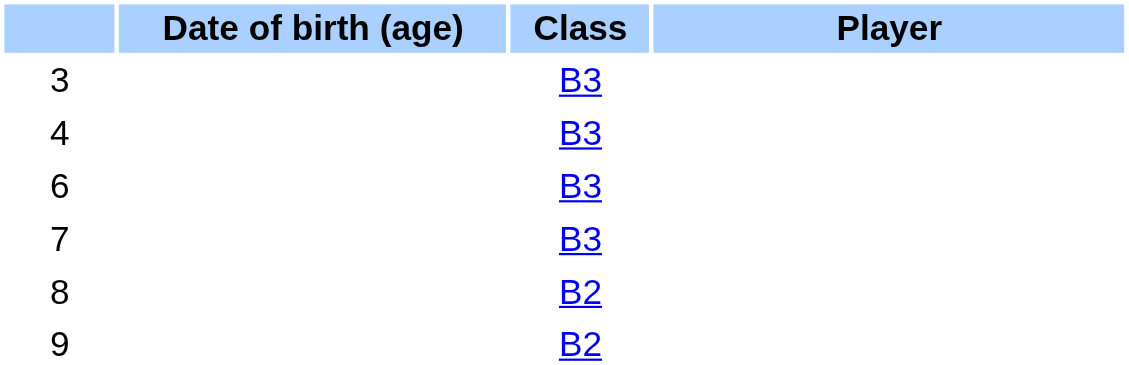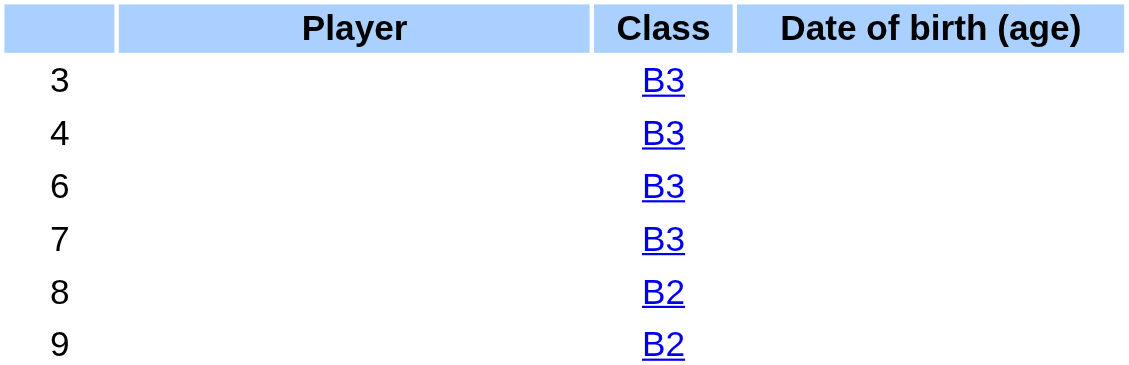 <table class="sortable" border="0" cellspacing="2" cellpadding="2">
 <tr style="background-color:#AAD0FF">
 <th width=8%></th>
+<th width=34%>Player</th>
+<th width=10%>Class</th>
 <th width=28%>Date of birth (age)</th>
-<th width=10%>Class</th>
-<th width=34%>Player</th>
 </tr>
 <tr>
 <td style="text-align: center;">3</td>
+<td></td>
+<td style="text-align: center;"><a href='#'>B3</a></td>
 <td style="text-align: center;"></td>
-<td style="text-align: center;"><a href='#'>B3</a></td>
-<td></td>
 </tr>
 <tr>
 <td style="text-align: center;">4</td>
+<td></td>
+<td style="text-align: center;"><a href='#'>B3</a></td>
 <td style="text-align: center;"></td>
-<td style="text-align: center;"><a href='#'>B3</a></td>
-<td></td>
 </tr>
 <tr>
 <td style="text-align: center;">6</td>
+<td></td>
+<td style="text-align: center;"><a href='#'>B3</a></td>
 <td style="text-align: center;"></td>
-<td style="text-align: center;"><a href='#'>B3</a></td>
-<td></td>
 </tr>
 <tr>
 <td style="text-align: center;">7</td>
+<td></td>
+<td style="text-align: center;"><a href='#'>B3</a></td>
 <td style="text-align: center;"></td>
-<td style="text-align: center;"><a href='#'>B3</a></td>
-<td></td>
 </tr>
 <tr>
 <td style="text-align: center;">8</td>
+<td></td>
+<td style="text-align: center;"><a href='#'>B2</a></td>
 <td style="text-align: center;"></td>
-<td style="text-align: center;"><a href='#'>B2</a></td>
-<td></td>
 </tr>
 <tr>
 <td style="text-align: center;">9</td>
+<td></td>
+<td style="text-align: center;"><a href='#'>B2</a></td>
 <td style="text-align: center;"></td>
-<td style="text-align: center;"><a href='#'>B2</a></td>
-<td></td>
 </tr>
 </table>
